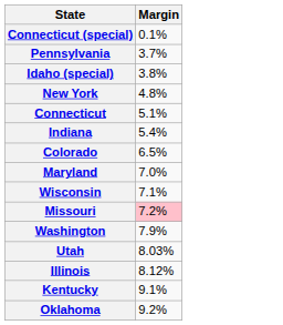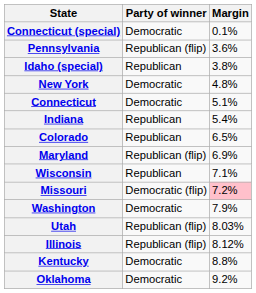 <table class="wikitable sortable">
 <tr>
 <th>State</th>
+<th>Party of winner</th>
 <th>Margin</th>
 </tr>
 <tr>
 <th><a href='#'>Connecticut (special)</a></th>
+<td data-sort-value=-0.5 >Democratic</td>
 <td>0.1%</td>
 </tr>
 <tr>
 <th><a href='#'>Pennsylvania</a></th>
-<td>3.7%</td>
+<td data-sort-value=-0.5 >Republican (flip)</td>
+<td>3.6%</td>
 </tr>
 <tr>
 <th><a href='#'>Idaho (special)</a></th>
+<td data-sort-value=-0.5 >Republican</td>
 <td>3.8%</td>
 </tr>
 <tr>
 <th><a href='#'>New York</a></th>
+<td data-sort-value=-0.5 >Democratic</td>
 <td>4.8%</td>
 </tr>
 <tr>
 <th><a href='#'>Connecticut</a></th>
+<td data-sort-value=-0.5 >Democratic</td>
 <td>5.1%</td>
 </tr>
 <tr>
 <th><a href='#'>Indiana</a></th>
+<td data-sort-value=-0.5 >Republican</td>
 <td>5.4%</td>
 </tr>
 <tr>
 <th><a href='#'>Colorado</a></th>
+<td data-sort-value=-0.5 >Republican</td>
 <td>6.5%</td>
 </tr>
 <tr>
 <th><a href='#'>Maryland</a></th>
-<td>7.0%</td>
+<td data-sort-value=-0.5 >Republican (flip)</td>
+<td>6.9%</td>
 </tr>
 <tr>
 <th><a href='#'>Wisconsin</a></th>
+<td data-sort-value=-0.5 >Republican</td>
 <td>7.1%</td>
 </tr>
 <tr>
 <th><a href='#'>Missouri</a></th>
+<td data-sort-value=-0.5 >Democratic (flip)</td>
 <td style="background: pink;">7.2%</td>
 </tr>
 <tr>
 <th><a href='#'>Washington</a></th>
+<td data-sort-value=-0.5 >Democratic</td>
 <td>7.9%</td>
 </tr>
 <tr>
 <th><a href='#'>Utah</a></th>
+<td data-sort-value=-0.5 >Republican (flip)</td>
 <td>8.03%</td>
 </tr>
 <tr>
 <th><a href='#'>Illinois</a></th>
+<td data-sort-value=-0.5 >Republican (flip)</td>
 <td>8.12%</td>
 </tr>
 <tr>
 <th><a href='#'>Kentucky</a></th>
-<td>9.1%</td>
+<td data-sort-value=-0.5 >Democratic</td>
+<td>8.8%</td>
 </tr>
 <tr>
 <th><a href='#'>Oklahoma</a></th>
+<td data-sort-value=-0.5 >Democratic</td>
 <td>9.2%</td>
 </tr>
 </table>
